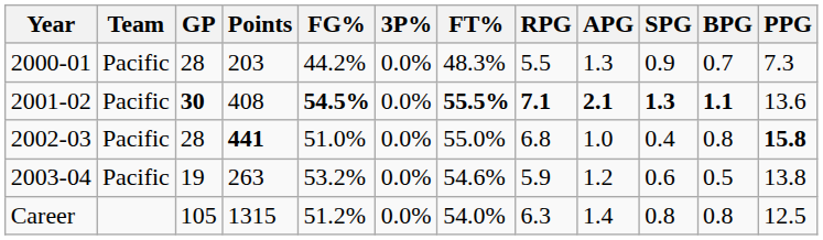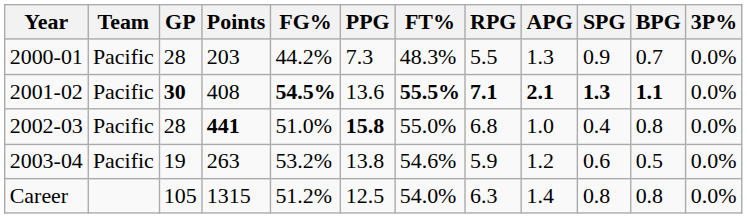 <table class="wikitable">
 <tr>
 <th>Year</th>
 <th>Team</th>
 <th>GP</th>
 <th>Points</th>
 <th>FG%</th>
-<th>3P%</th>
+<th>PPG</th>
 <th>FT%</th>
 <th>RPG</th>
 <th>APG</th>
 <th>SPG</th>
 <th>BPG</th>
-<th>PPG</th>
+<th>3P%</th>
 </tr>
 <tr>
 <td>2000-01</td>
 <td>Pacific</td>
 <td>28</td>
 <td>203</td>
 <td>44.2%</td>
-<td>0.0%</td>
+<td>7.3</td>
 <td>48.3%</td>
 <td>5.5</td>
 <td>1.3</td>
 <td>0.9</td>
 <td>0.7</td>
-<td>7.3</td>
+<td>0.0%</td>
 </tr>
 <tr>
 <td>2001-02</td>
 <td>Pacific</td>
 <td><strong>30</strong></td>
 <td>408</td>
 <td><strong>54.5%</strong></td>
-<td>0.0%</td>
+<td>13.6</td>
 <td><strong>55.5%</strong></td>
 <td><strong>7.1</strong></td>
 <td><strong>2.1</strong></td>
 <td><strong>1.3</strong></td>
 <td><strong>1.1</strong></td>
-<td>13.6</td>
+<td>0.0%</td>
 </tr>
 <tr>
 <td>2002-03</td>
 <td>Pacific</td>
 <td>28</td>
 <td><strong>441</strong></td>
 <td>51.0%</td>
-<td>0.0%</td>
+<td><strong>15.8</strong></td>
 <td>55.0%</td>
 <td>6.8</td>
 <td>1.0</td>
 <td>0.4</td>
 <td>0.8</td>
-<td><strong>15.8</strong></td>
+<td>0.0%</td>
 </tr>
 <tr>
 <td>2003-04</td>
 <td>Pacific</td>
 <td>19</td>
 <td>263</td>
 <td>53.2%</td>
-<td>0.0%</td>
+<td>13.8</td>
 <td>54.6%</td>
 <td>5.9</td>
 <td>1.2</td>
 <td>0.6</td>
 <td>0.5</td>
-<td>13.8</td>
+<td>0.0%</td>
 </tr>
 <tr>
 <td>Career</td>
 <td></td>
 <td>105</td>
 <td>1315</td>
 <td>51.2%</td>
-<td>0.0%</td>
+<td>12.5</td>
 <td>54.0%</td>
 <td>6.3</td>
 <td>1.4</td>
 <td>0.8</td>
 <td>0.8</td>
-<td>12.5</td>
+<td>0.0%</td>
 </tr>
 </table>
